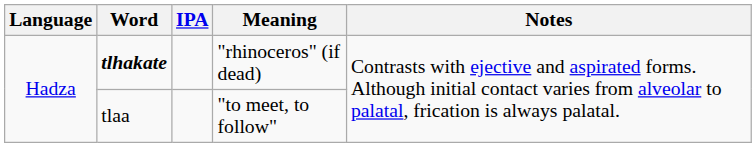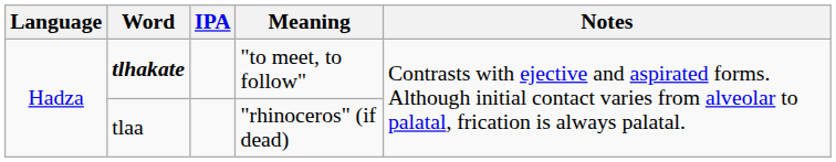 <table class="wikitable">
 <tr>
 <th>Language</th>
 <th>Word</th>
 <th><a href='#'>IPA</a></th>
 <th>Meaning</th>
 <th>Notes</th>
 </tr>
 <tr>
 <td align="center" rowspan=2><a href='#'>Hadza</a></td>
 <td><strong><em>tlh<strong>akate<em></td>
 <td></td>
-<td>"rhinoceros" (if dead)</td>
+<td>"to meet, to follow"</td>
 <td rowspan=2>Contrasts with <a href='#'>ejective</a> and <a href='#'>aspirated</a> forms. Although initial contact varies from <a href='#'>alveolar</a> to <a href='#'>palatal</a>, frication is always palatal.</td>
 </tr>
 <tr>
 <td></em></strong>tl</strong>aa</em></td>
 <td></td>
-<td>"to meet, to follow"</td>
+<td>"rhinoceros" (if dead)</td>
 </tr>
 </table>
